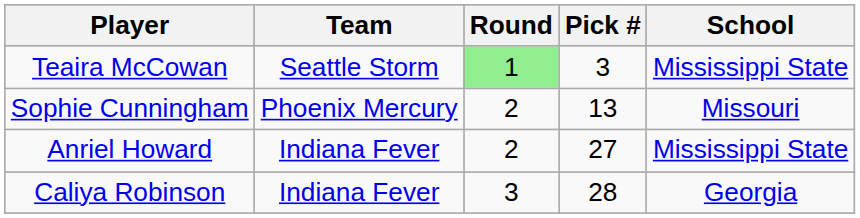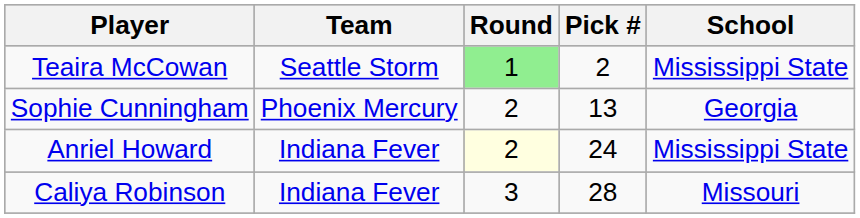 <table class="wikitable" style="text-align: center;">
 <tr>
 <th>Player</th>
 <th>Team</th>
 <th>Round</th>
 <th>Pick #</th>
 <th>School</th>
 </tr>
 <tr>
 <td><a href='#'>Teaira McCowan</a></td>
 <td><a href='#'>Seattle Storm</a></td>
 <td style="background: lightgreen;">1</td>
-<td>3</td>
+<td>2</td>
 <td><a href='#'>Mississippi State</a></td>
 </tr>
 <tr>
 <td><a href='#'>Sophie Cunningham</a></td>
 <td><a href='#'>Phoenix Mercury</a></td>
 <td>2</td>
 <td>13</td>
-<td><a href='#'>Missouri</a></td>
+<td><a href='#'>Georgia</a></td>
 </tr>
 <tr>
 <td><a href='#'>Anriel Howard</a></td>
 <td><a href='#'>Indiana Fever</a></td>
-<td>2</td>
-<td>27</td>
+<td style="background: lightyellow;">2</td>
+<td>24</td>
 <td><a href='#'>Mississippi State</a></td>
 </tr>
 <tr>
 <td><a href='#'>Caliya Robinson</a></td>
 <td><a href='#'>Indiana Fever</a></td>
 <td>3</td>
 <td>28</td>
-<td><a href='#'>Georgia</a></td>
+<td><a href='#'>Missouri</a></td>
 </tr>
 </table>
